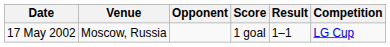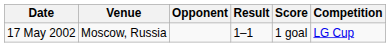 <table class="wikitable">
 <tr>
 <th>Date</th>
 <th>Venue</th>
 <th>Opponent</th>
+<th>Result</th>
 <th>Score</th>
-<th>Result</th>
 <th>Competition</th>
 </tr>
 <tr>
 <td>17 May 2002</td>
 <td>Moscow, Russia</td>
 <td></td>
+<td>1–1</td>
 <td>1 goal</td>
-<td>1–1</td>
 <td><a href='#'>LG Cup</a></td>
 </tr>
 </table>
